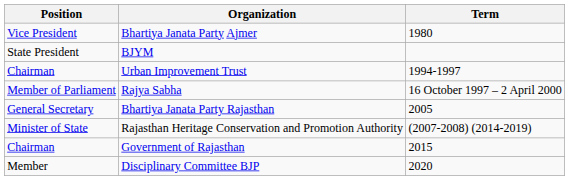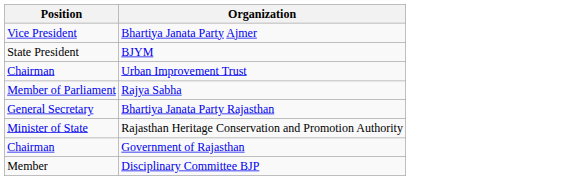 <table class="wikitable">
 <tr>
 <th>Position</th>
 <th>Organization</th>
-<th>Term</th>
 </tr>
 <tr>
 <td><a href='#'>Vice President</a></td>
 <td><a href='#'>Bhartiya Janata Party</a> <a href='#'>Ajmer</a></td>
-<td>1980</td>
 </tr>
 <tr>
 <td>State President</td>
 <td><a href='#'>BJYM</a></td>
-<td></td>
 </tr>
 <tr>
 <td><a href='#'>Chairman</a></td>
 <td><a href='#'>Urban Improvement Trust</a></td>
-<td>1994-1997</td>
 </tr>
 <tr>
 <td><a href='#'>Member of Parliament</a></td>
 <td><a href='#'>Rajya Sabha</a></td>
-<td>16 October 1997 – 2 April 2000</td>
 </tr>
 <tr>
 <td><a href='#'>General Secretary</a></td>
 <td><a href='#'>Bhartiya Janata Party Rajasthan</a></td>
-<td>2005</td>
 </tr>
 <tr>
 <td><a href='#'>Minister of State</a></td>
 <td>Rajasthan Heritage Conservation and Promotion Authority</td>
-<td>(2007-2008) (2014-2019)</td>
 </tr>
 <tr>
 <td><a href='#'>Chairman</a></td>
 <td><a href='#'>Government of Rajasthan</a></td>
-<td>2015</td>
 </tr>
 <tr>
 <td>Member</td>
 <td><a href='#'>Disciplinary Committee BJP</a></td>
-<td>2020</td>
 </tr>
 </table>
